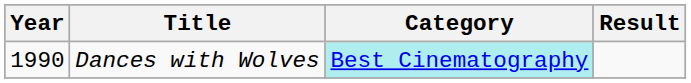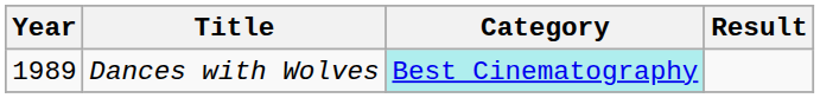 <table class="wikitable">
 <tr>
 <th>Year</th>
 <th>Title</th>
 <th>Category</th>
 <th>Result</th>
 </tr>
 <tr>
-<td>1990</td>
+<td>1989</td>
 <td><em>Dances with Wolves</em></td>
 <td style="background: paleturquoise;"><a href='#'>Best Cinematography</a></td>
 <td></td>
 </tr>
 </table>
